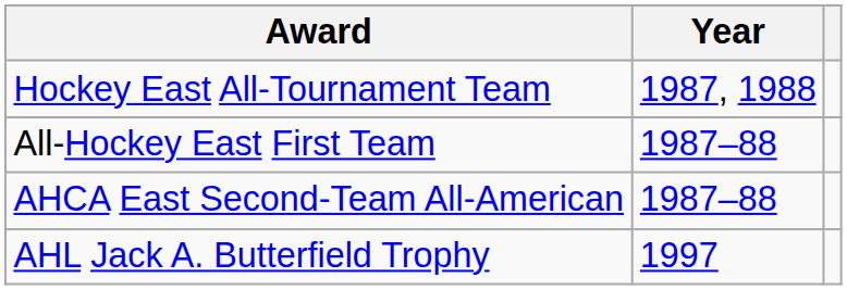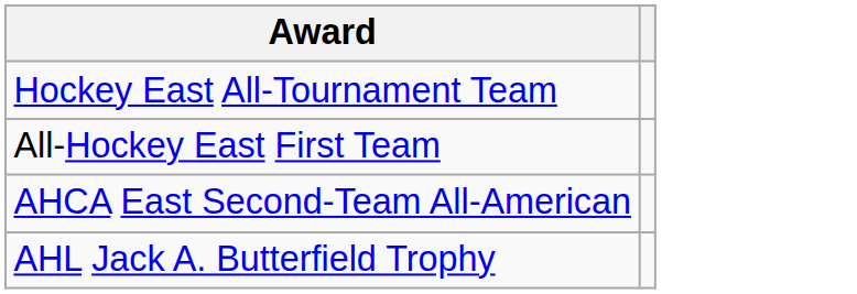 <table class="wikitable">
 <tr>
 <th>Award</th>
-<th>Year</th>
 <th></th>
 </tr>
 <tr>
 <td><a href='#'>Hockey East</a> <a href='#'>All-Tournament Team</a></td>
-<td><a href='#'>1987</a>, <a href='#'>1988</a></td>
 <td></td>
 </tr>
 <tr>
 <td>All-<a href='#'>Hockey East</a> <a href='#'>First Team</a></td>
-<td><a href='#'>1987–88</a></td>
 <td></td>
 </tr>
 <tr>
 <td><a href='#'>AHCA</a> <a href='#'>East Second-Team All-American</a></td>
-<td><a href='#'>1987–88</a></td>
 <td></td>
 </tr>
 <tr>
 <td><a href='#'>AHL</a> <a href='#'>Jack A. Butterfield Trophy</a></td>
-<td><a href='#'>1997</a></td>
 <td></td>
 </tr>
 </table>
